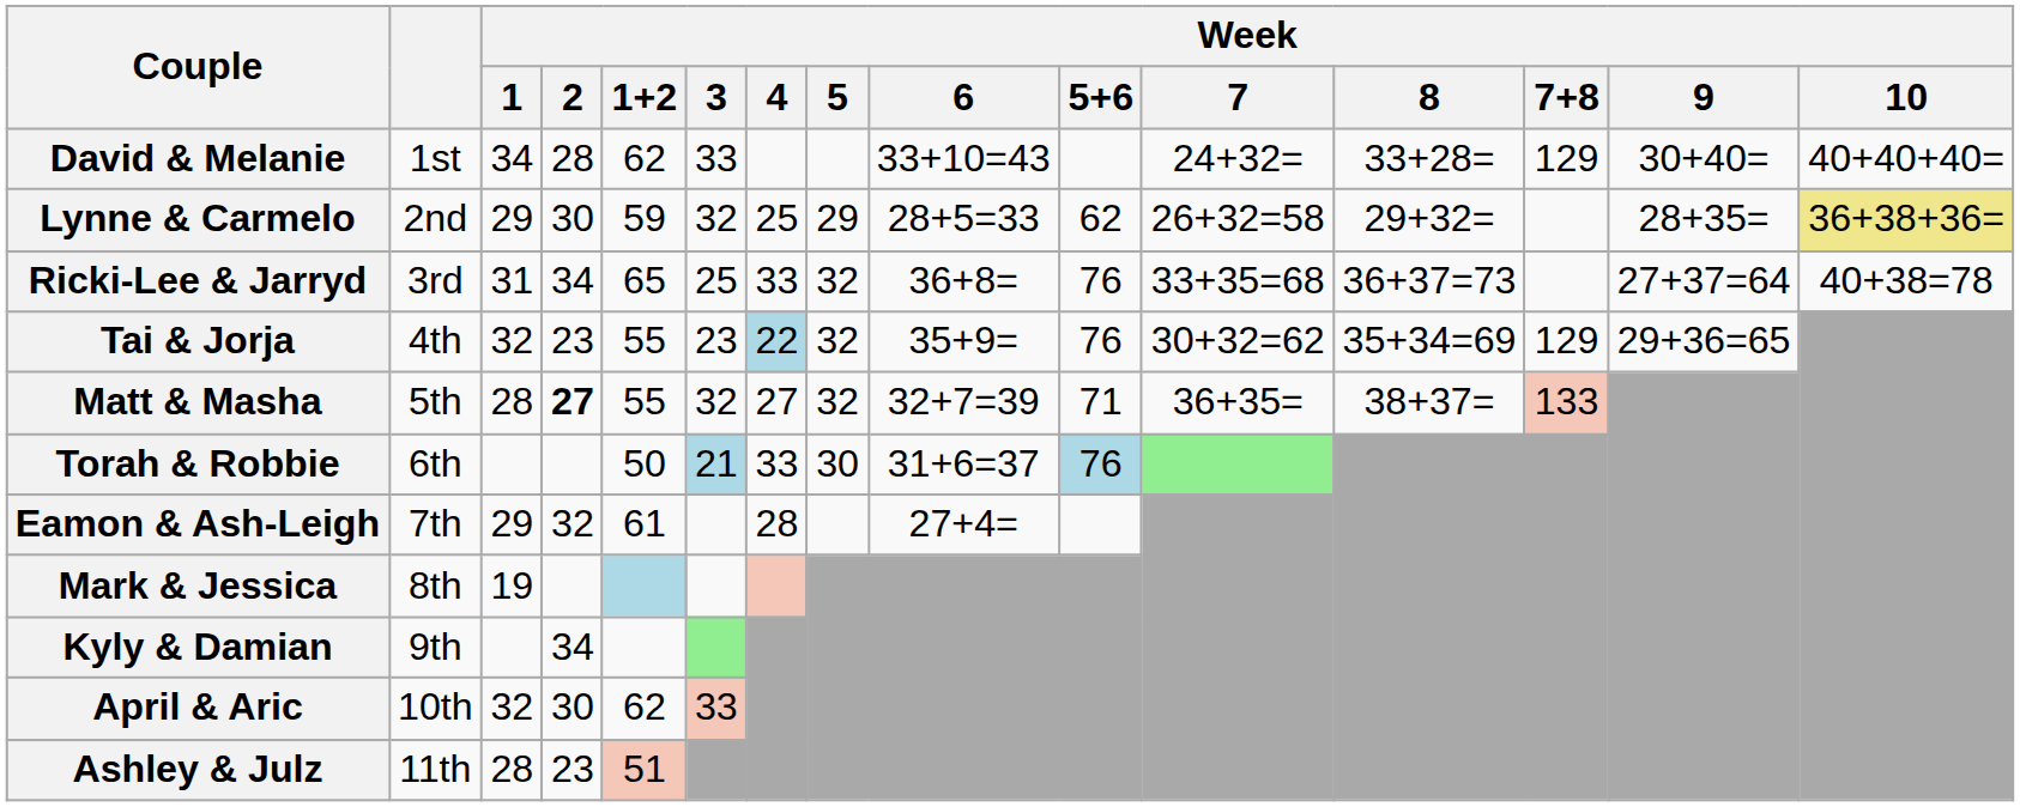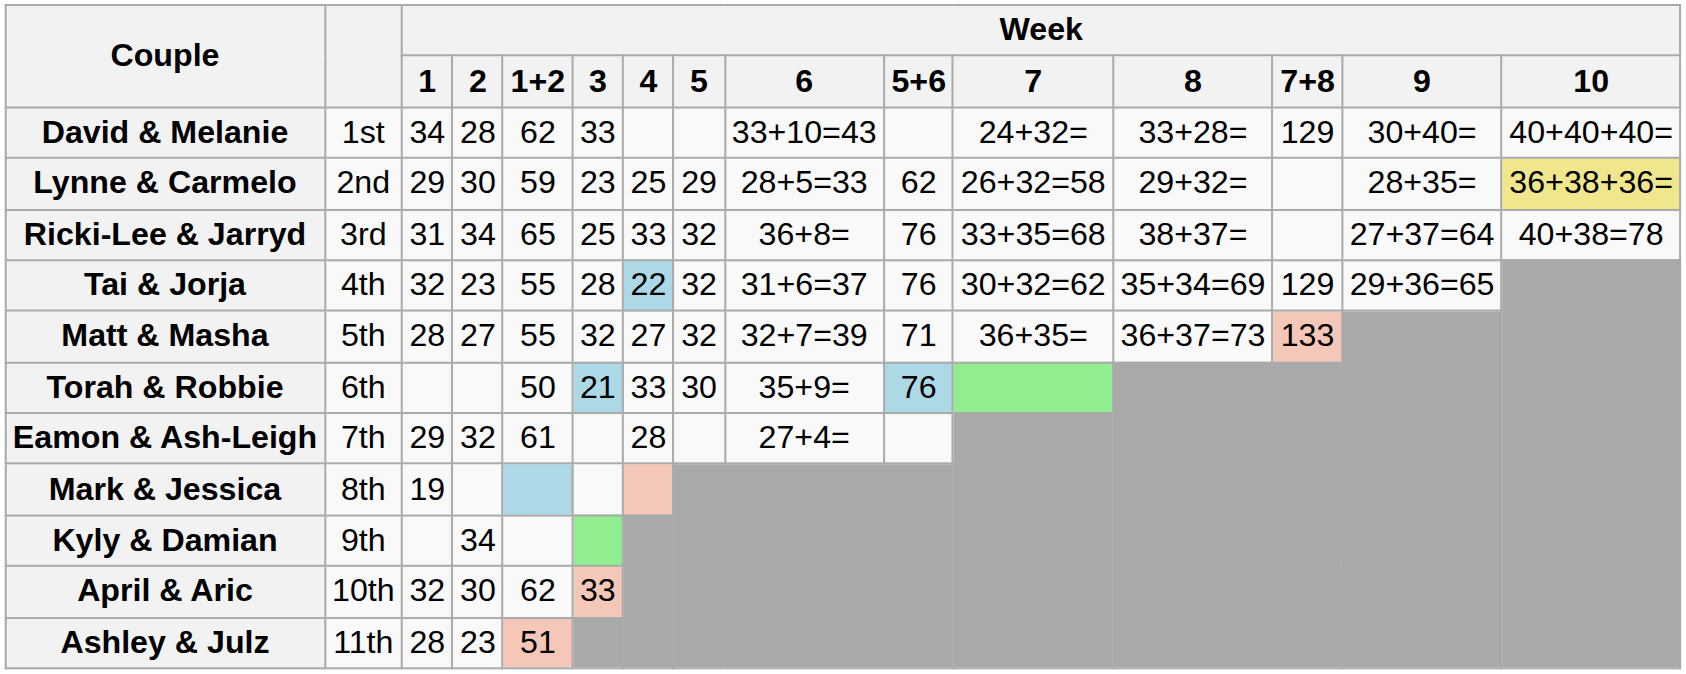 <table class="wikitable sortable"  style="margin:auto; text-align:center; white-space:nowrap; {| class="wikitable sortable" style="text-align:center; font-size:90%">
 <tr>
 <th rowspan="2" scope="col">Couple</th>
 <th rowspan="2" scope="col"></th>
 <th colspan="13">Week</th>
 </tr>
 <tr>
 <th scope="col">1</th>
 <th scope="col">2</th>
 <th scope="col">1+2</th>
 <th scope="col">3</th>
 <th scope="col">4</th>
 <th scope="col">5</th>
 <th scope="col">6</th>
 <th scope="col">5+6</th>
 <th scope="col">7</th>
 <th scope="col">8</th>
 <th scope="col">7+8</th>
 <th scope="col">9</th>
 <th scope="col">10</th>
 </tr>
 <tr>
 <th scope="row">David & Melanie</th>
 <td>1st</td>
 <td>34</td>
 <td>28</td>
 <td>62</td>
 <td>33</td>
 <td></td>
 <td></td>
 <td>33+10=43</td>
 <td></td>
 <td>24+32=</td>
 <td>33+28=</td>
 <td>129</td>
 <td>30+40=</td>
 <td>40+40+40=</td>
 </tr>
 <tr>
 <th scope="row">Lynne & Carmelo</th>
 <td>2nd</td>
 <td>29</td>
 <td>30</td>
 <td>59</td>
-<td>32</td>
+<td>23</td>
 <td>25</td>
 <td>29</td>
 <td>28+5=33</td>
 <td>62</td>
 <td>26+32=58</td>
 <td>29+32=</td>
 <td></td>
 <td>28+35=</td>
 <td style="background: khaki;">36+38+36=</td>
 </tr>
 <tr>
 <th scope="row">Ricki-Lee & Jarryd</th>
 <td>3rd</td>
 <td>31</td>
 <td>34</td>
 <td>65</td>
 <td>25</td>
 <td>33</td>
 <td>32</td>
 <td>36+8=</td>
 <td>76</td>
 <td>33+35=68</td>
-<td>36+37=73</td>
+<td>38+37=</td>
 <td></td>
 <td>27+37=64</td>
 <td>40+38=78</td>
 </tr>
 <tr>
 <th scope="row">Tai & Jorja</th>
 <td>4th</td>
 <td>32</td>
 <td>23</td>
 <td>55</td>
-<td>23</td>
+<td>28</td>
 <td bgcolor="lightblue">22</td>
 <td>32</td>
-<td>35+9=</td>
+<td>31+6=37</td>
 <td>76</td>
 <td>30+32=62</td>
 <td>35+34=69</td>
 <td>129</td>
 <td>29+36=65</td>
 <td rowspan="8" bgcolor="darkgray"></td>
 </tr>
 <tr>
 <th scope="row">Matt & Masha</th>
 <td>5th</td>
 <td>28</td>
-<td><strong>27</strong></td>
+<td>27</td>
 <td>55</td>
 <td>32</td>
 <td>27</td>
 <td>32</td>
 <td>32+7=39</td>
 <td>71</td>
 <td>36+35=</td>
-<td>38+37=</td>
+<td>36+37=73</td>
 <td bgcolor="f4c7b8">133</td>
 <td rowspan="7" bgcolor="darkgray"></td>
 </tr>
 <tr>
 <th scope="row">Torah & Robbie</th>
 <td>6th</td>
 <td></td>
 <td></td>
 <td>50</td>
 <td bgcolor="lightblue">21</td>
 <td>33</td>
 <td>30</td>
-<td>31+6=37</td>
+<td>35+9=</td>
 <td bgcolor="lightblue">76</td>
 <td bgcolor="lightgreen"></td>
 <td colspan="2" rowspan="6" bgcolor="darkgray"></td>
 </tr>
 <tr>
 <th scope="row">Eamon & Ash-Leigh</th>
 <td>7th</td>
 <td>29</td>
 <td>32</td>
 <td>61</td>
 <td></td>
 <td>28</td>
 <td></td>
 <td>27+4=</td>
 <td></td>
 <td rowspan="5" bgcolor="darkgray"></td>
 </tr>
 <tr>
 <th scope="row">Mark & Jessica</th>
 <td>8th</td>
 <td>19</td>
 <td></td>
 <td bgcolor="lightblue"></td>
 <td></td>
 <td bgcolor="f4c7b8"></td>
 <td colspan="3" rowspan="4" bgcolor="darkgray"></td>
 </tr>
 <tr>
 <th scope="row">Kyly & Damian</th>
 <td>9th</td>
 <td></td>
 <td>34</td>
 <td></td>
 <td bgcolor="lightgreen"></td>
 <td rowspan="3" bgcolor="darkgray"></td>
 </tr>
 <tr>
 <th scope="row">April & Aric</th>
 <td>10th</td>
 <td>32</td>
 <td>30</td>
 <td>62</td>
 <td bgcolor="f4c7b8">33</td>
 </tr>
 <tr>
 <th scope="row">Ashley & Julz</th>
 <td>11th</td>
 <td>28</td>
 <td>23</td>
 <td bgcolor="f4c7b8">51</td>
 <td bgcolor="darkgray"></td>
 </tr>
 </table>
